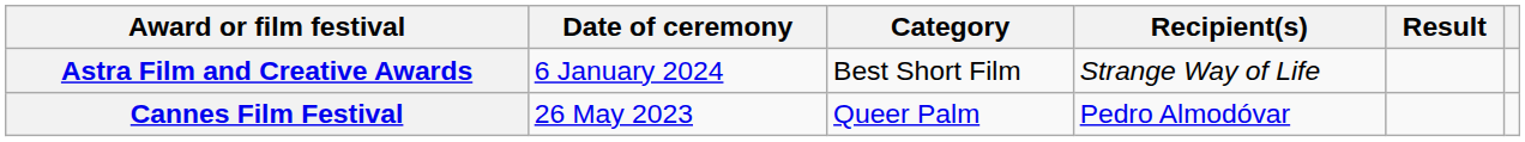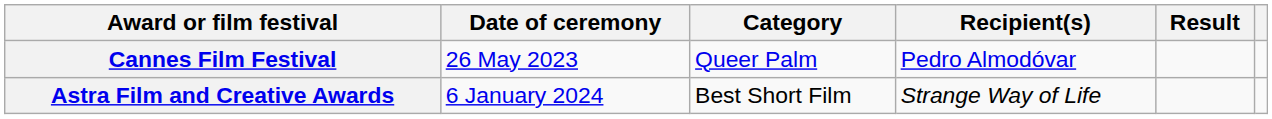 <table class="wikitable plainrowheaders" style="width: 100%;">
 <tr>
 <th scope="col">Award or film festival</th>
 <th scope="col">Date of ceremony</th>
 <th scope="col">Category</th>
 <th scope="col">Recipient(s)</th>
 <th scope="col">Result</th>
 <th scope="col" class="unsortable"></th>
 </tr>
 <tr>
+<th scope="row"><a href='#'>Cannes Film Festival</a></th>
+<td><a href='#'>26 May 2023</a></td>
+<td><a href='#'>Queer Palm</a></td>
+<td><a href='#'>Pedro Almodóvar</a></td>
+<td></td>
+<td></td>
+</tr>
+<tr>
 <th scope="row"><a href='#'>Astra Film and Creative Awards</a></th>
 <td><a href='#'>6 January 2024</a></td>
 <td>Best Short Film</td>
 <td><em>Strange Way of Life</em></td>
 <td></td>
 <td></td>
 </tr>
-<tr>
-<th scope="row"><a href='#'>Cannes Film Festival</a></th>
-<td><a href='#'>26 May 2023</a></td>
-<td><a href='#'>Queer Palm</a></td>
-<td><a href='#'>Pedro Almodóvar</a></td>
-<td></td>
-<td></td>
-</tr>
 </table>
